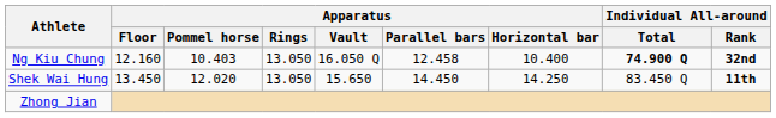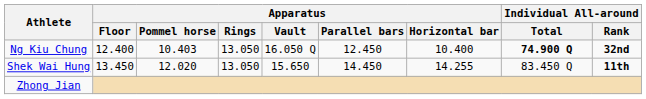 <table class=wikitable style="text-align:center; font-size:90%">
 <tr>
 <th rowspan=2>Athlete</th>
 <th colspan=6>Apparatus</th>
 <th colspan=2>Individual All-around</th>
 </tr>
 <tr>
 <th>Floor</th>
 <th>Pommel horse</th>
 <th>Rings</th>
 <th>Vault</th>
 <th>Parallel bars</th>
 <th>Horizontal bar</th>
 <th>Total</th>
 <th>Rank</th>
 </tr>
 <tr>
 <td><a href='#'>Ng Kiu Chung</a></td>
-<td align="center">12.160</td>
+<td align="center">12.400</td>
 <td align="center">10.403</td>
 <td align="center">13.050</td>
 <td align="center">16.050 Q</td>
-<td align="center">12.458</td>
+<td align="center">12.450</td>
 <td align="center">10.400</td>
 <td align="center"><strong>74.900 Q</strong></td>
 <td align="center"><strong>32nd</strong></td>
 </tr>
 <tr>
 <td><a href='#'>Shek Wai Hung</a></td>
 <td align="center">13.450</td>
 <td align="center">12.020</td>
 <td align="center">13.050</td>
 <td align="center">15.650</td>
 <td align="center">14.450</td>
-<td align="center">14.250</td>
+<td align="center">14.255</td>
 <td align="center">83.450 Q</td>
 <td align="center"><strong>11th</strong></td>
 </tr>
 <tr>
 <td><a href='#'>Zhong Jian</a></td>
 <td bgcolor=wheat colspan=8></td>
 </tr>
 </table>
